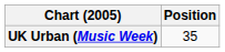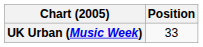 <table class="wikitable plainrowheaders" style="text-align:center">
 <tr>
 <th scope="col">Chart (2005)</th>
 <th scope="col">Position</th>
 </tr>
 <tr>
 <th scope="row">UK Urban (<em><a href='#'>Music Week</a></em>)</th>
-<td>35</td>
+<td>33</td>
 </tr>
 </table>
